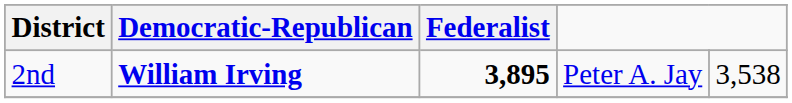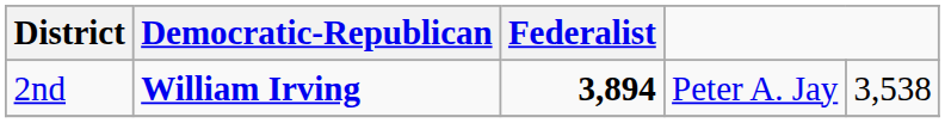 <table class=wikitable>
 <tr bgcolor=lightgrey>
 <th>District</th>
 <th><a href='#'>Democratic-Republican</a></th>
 <th><a href='#'>Federalist</a></th>
 </tr>
 <tr>
 <td><a href='#'>2nd</a></td>
 <td><strong><a href='#'>William Irving</a></strong></td>
-<td align="right"><strong>3,895</strong></td>
+<td align="right"><strong>3,894</strong></td>
 <td><a href='#'>Peter A. Jay</a></td>
 <td align="right">3,538</td>
 </tr>
 <tr>
 </tr>
 </table>
